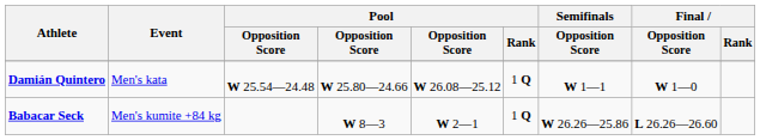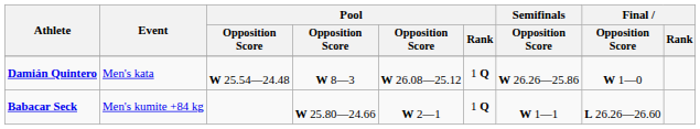 <table class=wikitable style="font-size:90%">
 <tr>
 <th rowspan="2">Athlete</th>
 <th rowspan="2">Event</th>
 <th colspan="4">Pool</th>
 <th>Semifinals</th>
 <th colspan="2">Final / </th>
 </tr>
 <tr style="font-size:95%">
 <th>Opposition<br>Score</th>
 <th>Opposition<br>Score</th>
 <th>Opposition<br>Score</th>
 <th>Rank</th>
 <th>Opposition<br>Score</th>
 <th>Opposition<br>Score</th>
 <th>Rank</th>
 </tr>
 <tr style="font-size:95%">
 </tr>
 <tr align=center>
 <td align=left><strong><a href='#'>Damián Quintero</a></strong></td>
 <td align=left><a href='#'>Men's kata</a></td>
 <td><br><strong>W</strong> 25.54—24.48</td>
-<td><br><strong>W</strong> 25.80—24.66</td>
+<td><br><strong>W</strong> 8—3</td>
 <td><br><strong>W</strong> 26.08—25.12</td>
 <td>1 <strong>Q</strong></td>
-<td><br><strong>W</strong> 1—1</td>
+<td><br><strong>W</strong> 26.26—25.86</td>
 <td><br><strong>W</strong> 1—0</td>
 <td></td>
 </tr>
 <tr align=center>
 <td align=left><strong><a href='#'>Babacar Seck</a></strong></td>
 <td align=left><a href='#'>Men's kumite +84 kg</a></td>
 <td></td>
-<td><br><strong>W</strong> 8—3</td>
+<td><br><strong>W</strong> 25.80—24.66</td>
 <td><br><strong>W</strong> 2—1</td>
 <td>1 <strong>Q</strong></td>
-<td><br><strong>W</strong> 26.26—25.86</td>
+<td><br><strong>W</strong> 1—1</td>
 <td><br><strong>L</strong> 26.26—26.60</td>
 <td></td>
 </tr>
 </table>
